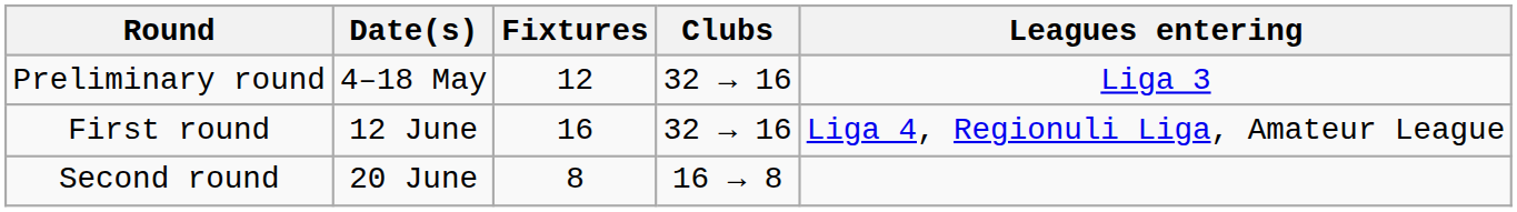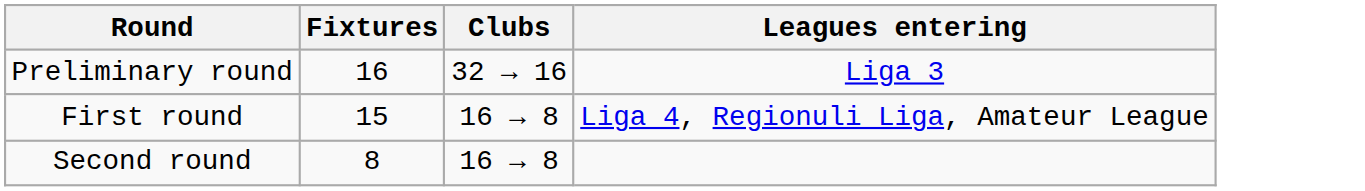 <table class="wikitable" style="text-align:center">
 <tr>
 <th>Round</th>
-<th>Date(s)</th>
 <th>Fixtures</th>
 <th>Clubs</th>
 <th>Leagues entering</th>
 </tr>
 <tr>
 <td>Preliminary round</td>
-<td>4–18 May</td>
-<td>12</td>
+<td>16</td>
 <td>32 → 16</td>
 <td><a href='#'>Liga 3</a></td>
 </tr>
 <tr>
 <td>First round</td>
-<td>12 June</td>
-<td>16</td>
-<td>32 → 16</td>
+<td>15</td>
+<td>16 → 8</td>
 <td><a href='#'>Liga 4</a>, <a href='#'>Regionuli Liga</a>, Amateur League</td>
 </tr>
 <tr>
 <td>Second round</td>
-<td>20 June</td>
 <td>8</td>
 <td>16 → 8</td>
 <td></td>
 </tr>
 </table>
